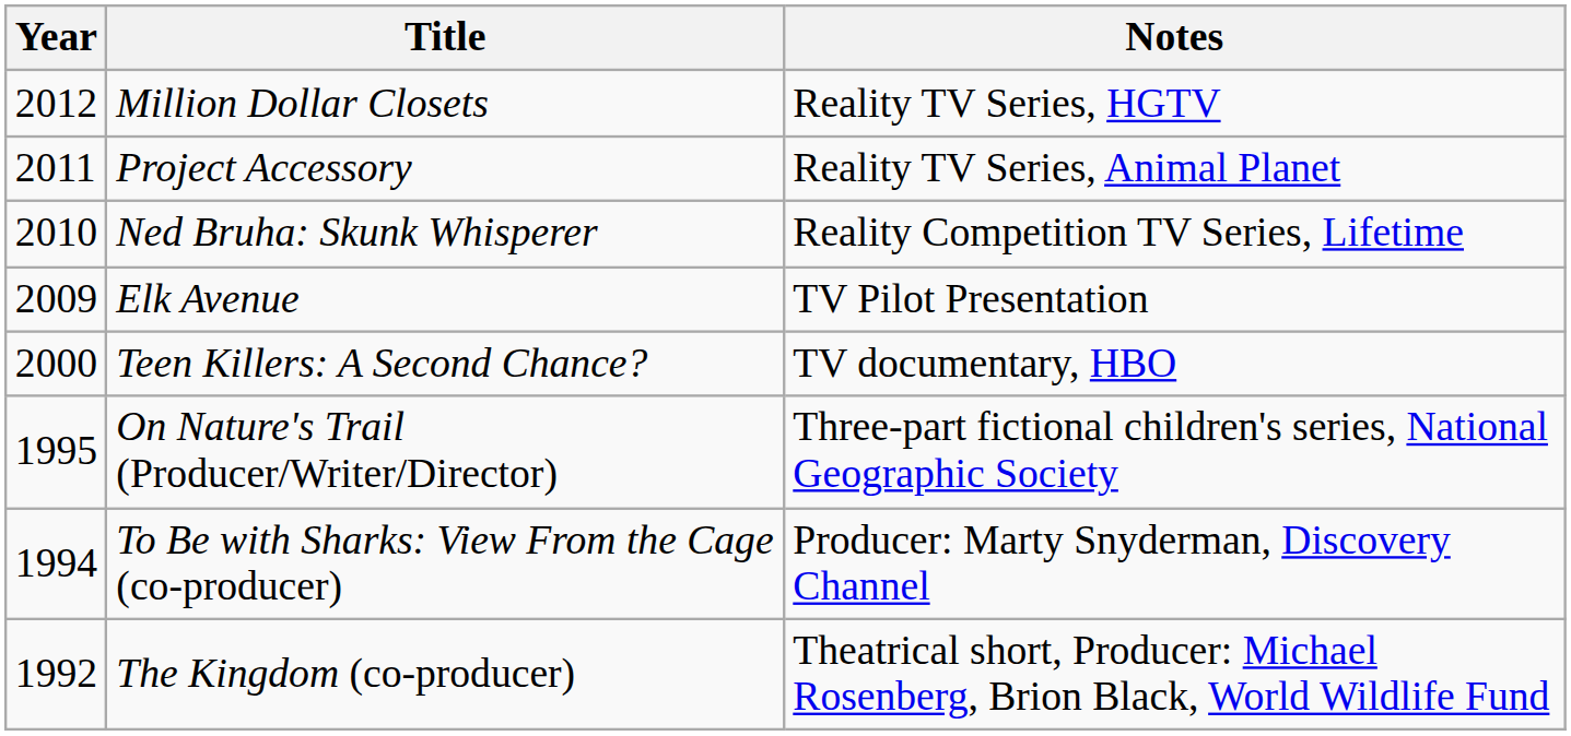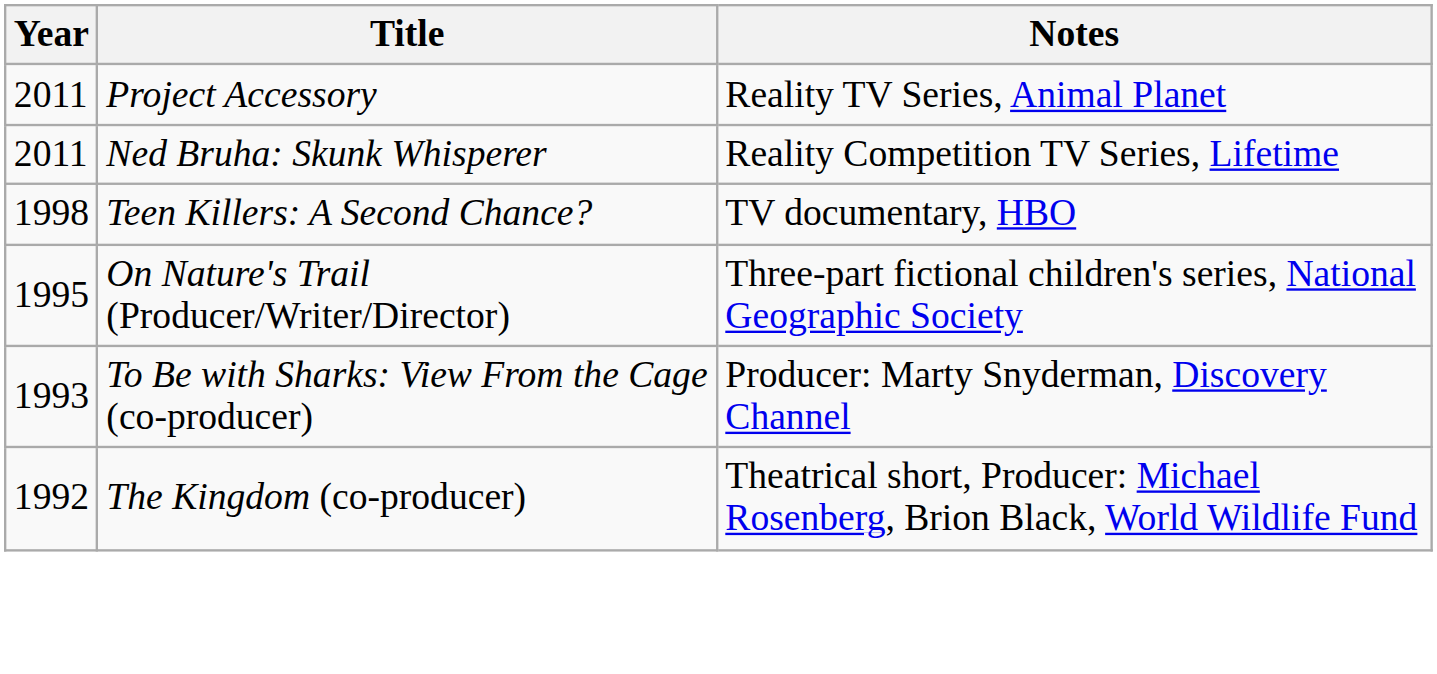 <table class="wikitable">
 <tr>
 <th>Year</th>
 <th>Title</th>
 <th>Notes</th>
 </tr>
 <tr>
-<td>2012</td>
-<td><em>Million Dollar Closets</em></td>
-<td>Reality TV Series, <a href='#'>HGTV</a></td>
-</tr>
-<tr>
 <td>2011</td>
 <td><em>Project Accessory</em></td>
 <td>Reality TV Series, <a href='#'>Animal Planet</a></td>
 </tr>
 <tr>
-<td>2010</td>
+<td>2011</td>
 <td><em>Ned Bruha: Skunk Whisperer</em></td>
 <td>Reality Competition TV Series, <a href='#'>Lifetime</a></td>
 </tr>
 <tr>
-<td>2009</td>
-<td><em>Elk Avenue</em></td>
-<td>TV Pilot Presentation</td>
-</tr>
-<tr>
-<td>2000</td>
+<td>1998</td>
 <td><em>Teen Killers: A Second Chance?</em></td>
 <td>TV documentary, <a href='#'>HBO</a></td>
 </tr>
 <tr>
 <td>1995</td>
 <td><em>On Nature's Trail</em> (Producer/Writer/Director)</td>
 <td>Three-part fictional children's series, <a href='#'>National Geographic Society</a></td>
 </tr>
 <tr>
-<td>1994</td>
+<td>1993</td>
 <td><em>To Be with Sharks: View From the Cage</em> (co-producer)</td>
 <td>Producer: Marty Snyderman, <a href='#'>Discovery Channel</a></td>
 </tr>
 <tr>
 <td>1992</td>
 <td><em>The Kingdom</em> (co-producer)</td>
 <td>Theatrical short, Producer: <a href='#'>Michael Rosenberg</a>, Brion Black, <a href='#'>World Wildlife Fund</a></td>
 </tr>
 </table>
